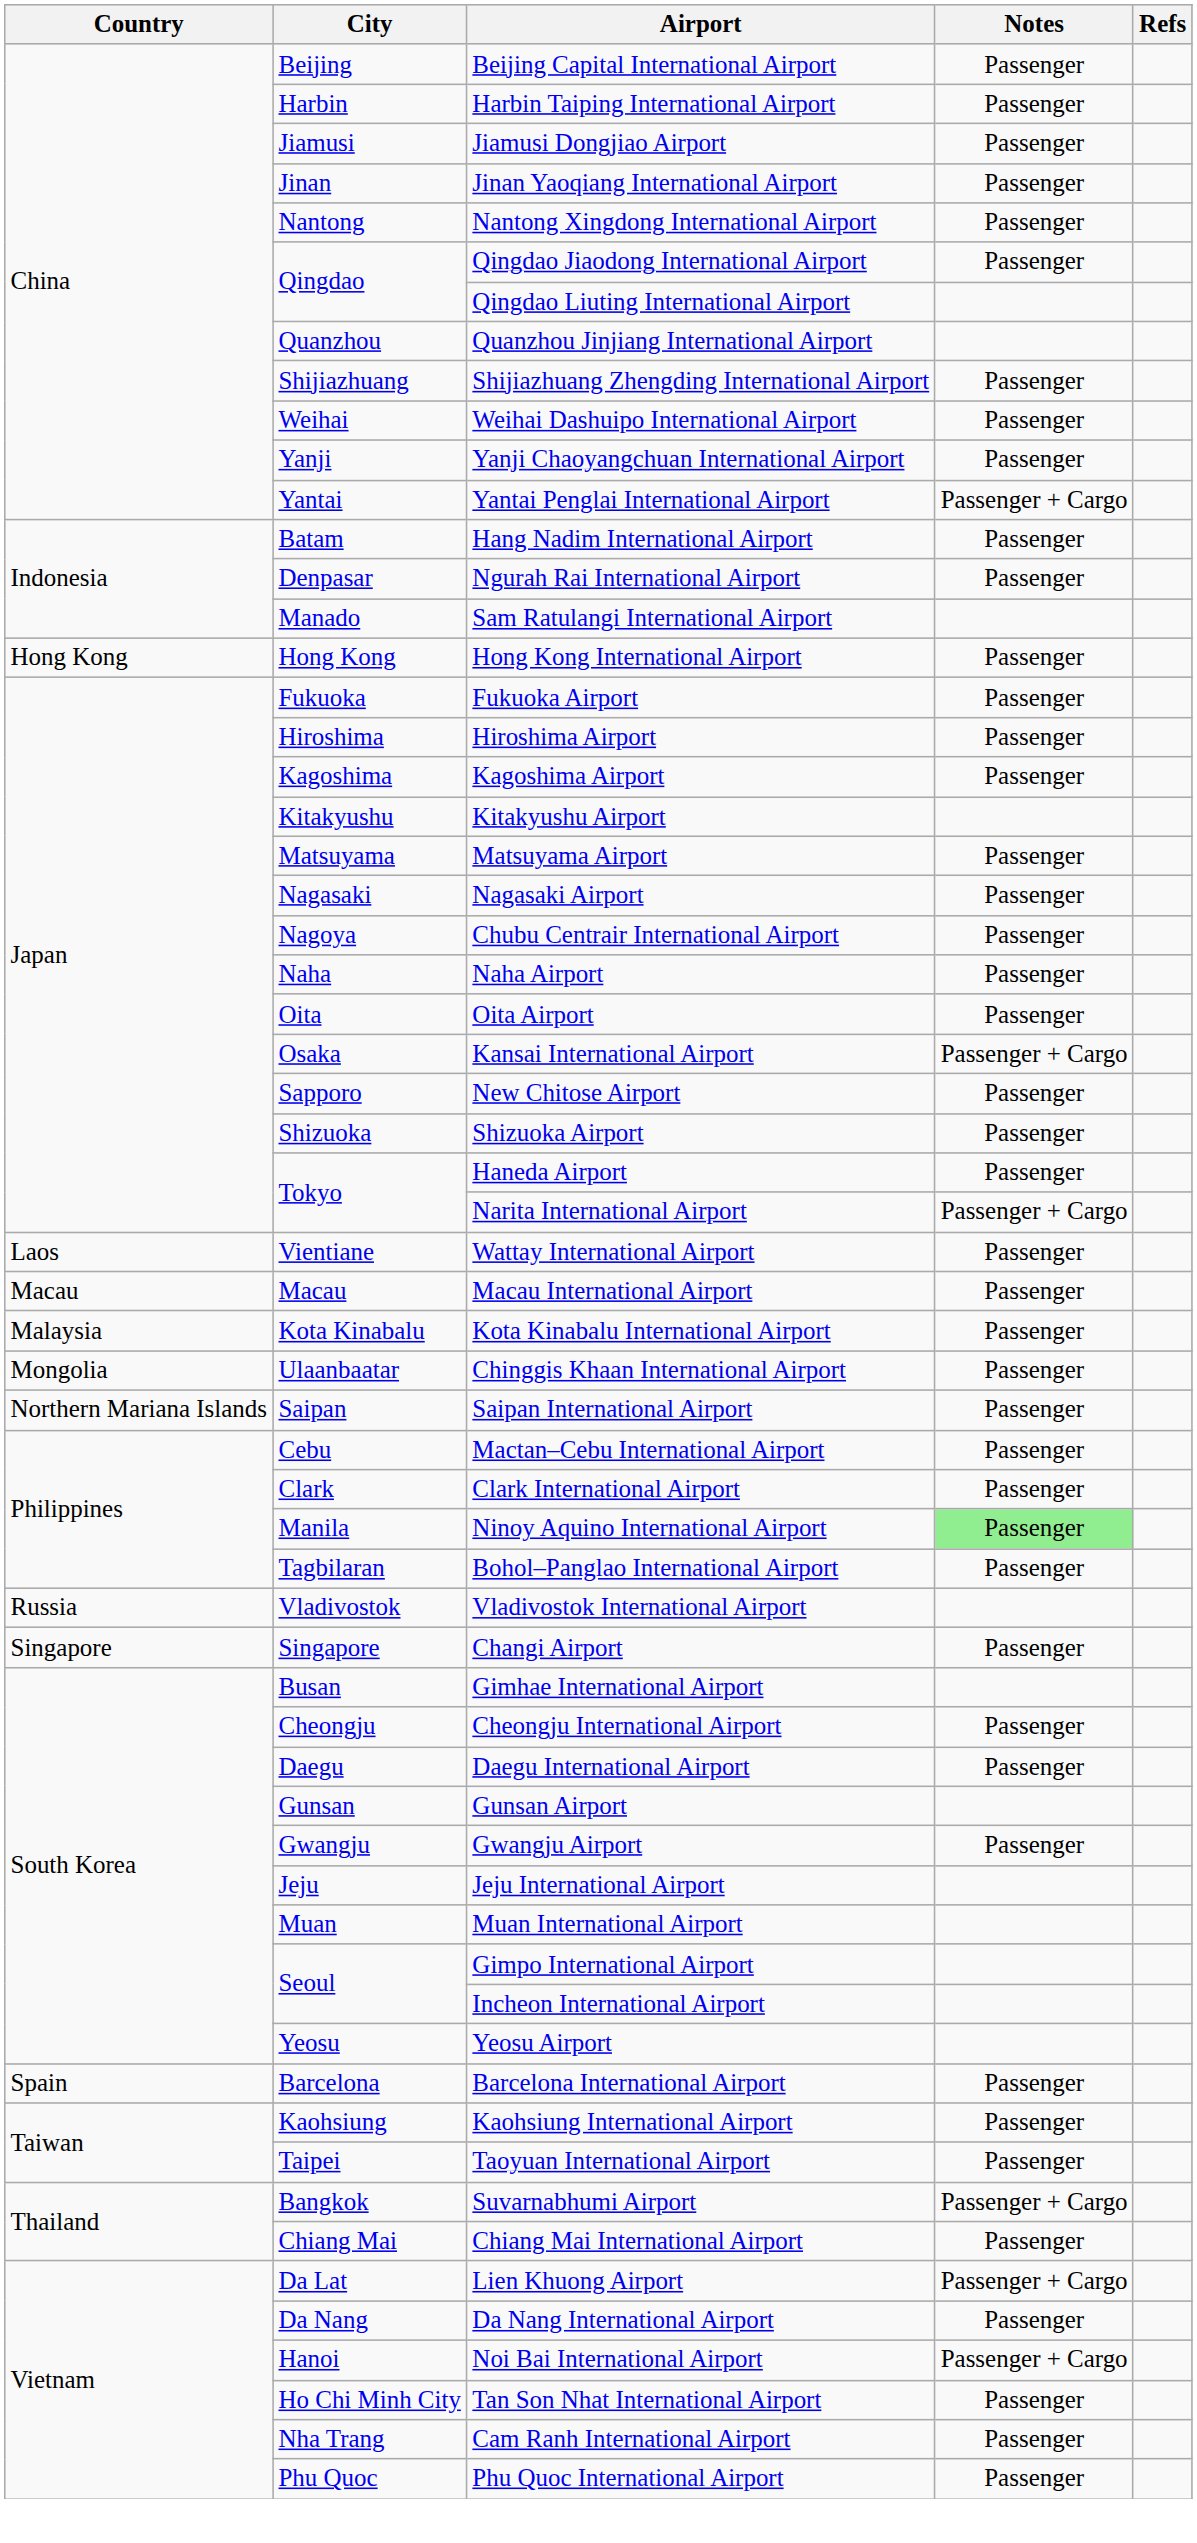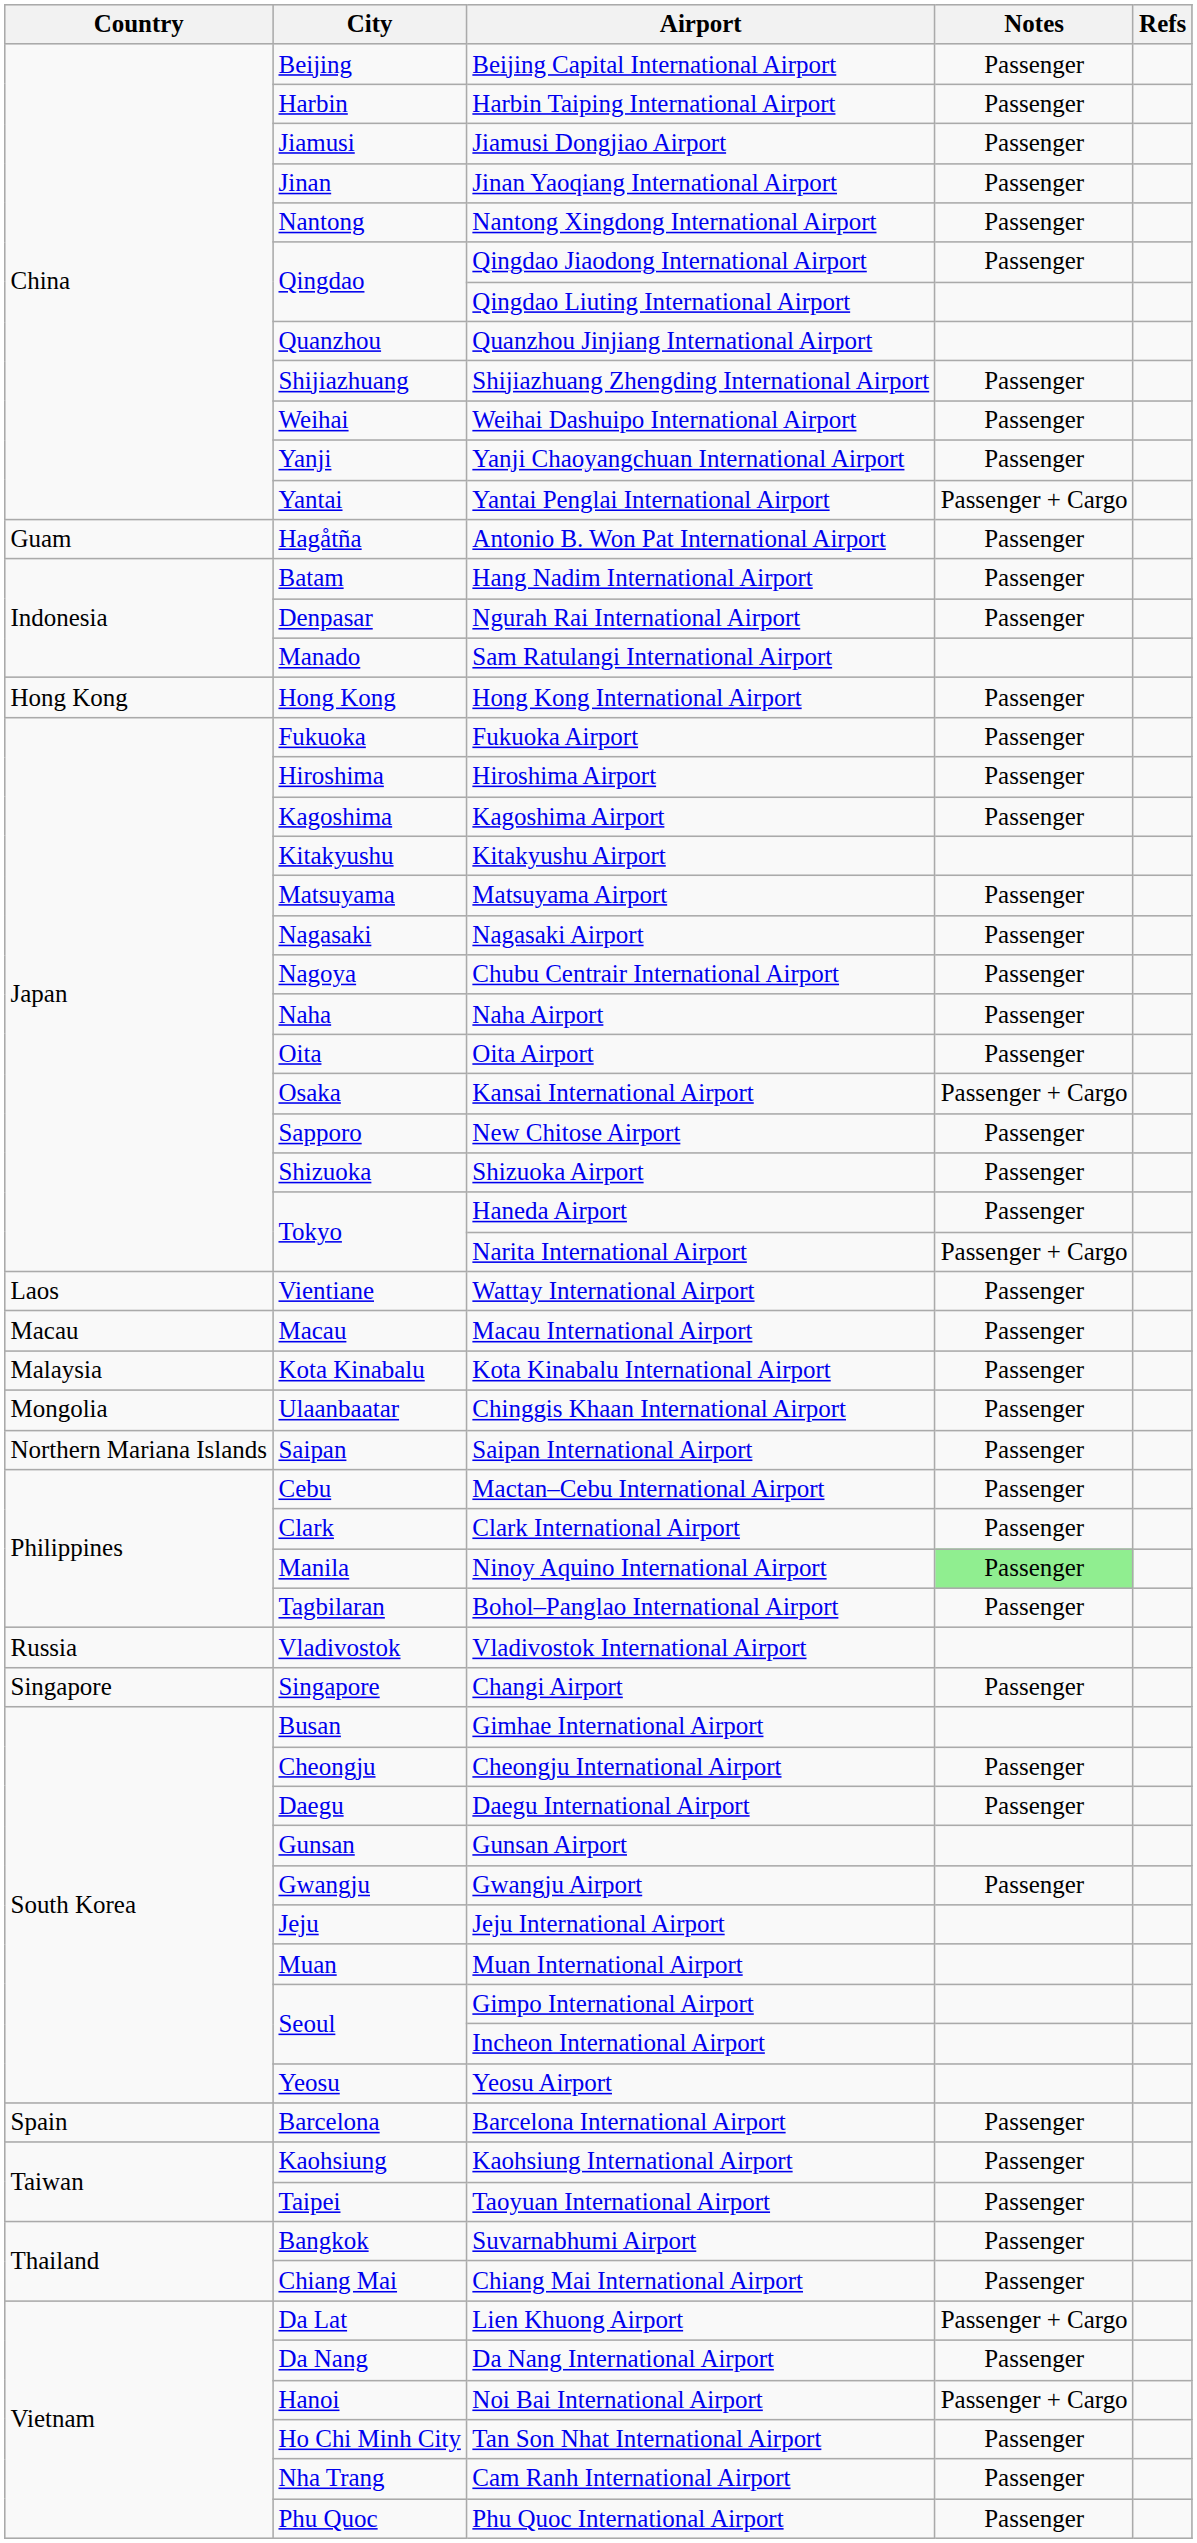 <table class="sortable wikitable">
 <tr>
 <th>Country</th>
 <th>City</th>
 <th>Airport</th>
 <th>Notes</th>
 <th class="unsortable">Refs</th>
 </tr>
 <tr>
 <td rowspan="12">China</td>
 <td><a href='#'>Beijing</a></td>
 <td><a href='#'>Beijing Capital International Airport</a></td>
 <td align=center>Passenger</td>
 <td align=center></td>
 </tr>
 <tr>
 <td><a href='#'>Harbin</a></td>
 <td><a href='#'>Harbin Taiping International Airport</a></td>
 <td align=center>Passenger</td>
 <td align=center></td>
 </tr>
 <tr>
 <td><a href='#'>Jiamusi</a></td>
 <td><a href='#'>Jiamusi Dongjiao Airport</a></td>
 <td align=center>Passenger</td>
 <td align=center></td>
 </tr>
 <tr>
 <td><a href='#'>Jinan</a></td>
 <td><a href='#'>Jinan Yaoqiang International Airport</a></td>
 <td align=center>Passenger</td>
 <td align=center></td>
 </tr>
 <tr>
 <td><a href='#'>Nantong</a></td>
 <td><a href='#'>Nantong Xingdong International Airport</a></td>
 <td align=center>Passenger</td>
 <td align=center></td>
 </tr>
 <tr>
 <td rowspan="2"><a href='#'>Qingdao</a></td>
 <td><a href='#'>Qingdao Jiaodong International Airport</a></td>
 <td align=center>Passenger</td>
 <td align=center></td>
 </tr>
 <tr>
 <td><a href='#'>Qingdao Liuting International Airport</a></td>
 <td></td>
 <td align=center></td>
 </tr>
 <tr>
 <td><a href='#'>Quanzhou</a></td>
 <td><a href='#'>Quanzhou Jinjiang International Airport</a></td>
 <td></td>
 <td align=center></td>
 </tr>
 <tr>
 <td><a href='#'>Shijiazhuang</a></td>
 <td><a href='#'>Shijiazhuang Zhengding International Airport</a></td>
 <td align=center>Passenger</td>
 <td align=center></td>
 </tr>
 <tr>
 <td><a href='#'>Weihai</a></td>
 <td><a href='#'>Weihai Dashuipo International Airport</a></td>
 <td align=center>Passenger</td>
 <td align=center></td>
 </tr>
 <tr>
 <td><a href='#'>Yanji</a></td>
 <td><a href='#'>Yanji Chaoyangchuan International Airport</a></td>
 <td align=center>Passenger</td>
 <td align=center></td>
 </tr>
 <tr>
 <td><a href='#'>Yantai</a></td>
 <td><a href='#'>Yantai Penglai International Airport</a></td>
 <td align=center>Passenger + Cargo</td>
+<td align=center></td>
+</tr>
+<tr>
+<td>Guam</td>
+<td><a href='#'>Hagåtña</a></td>
+<td><a href='#'>Antonio B. Won Pat International Airport</a></td>
+<td align=center>Passenger</td>
 <td align=center></td>
 </tr>
 <tr>
 <td rowspan="3">Indonesia</td>
 <td><a href='#'>Batam</a></td>
 <td><a href='#'>Hang Nadim International Airport</a></td>
 <td align=center>Passenger</td>
 <td align=center></td>
 </tr>
 <tr>
 <td><a href='#'>Denpasar</a></td>
 <td><a href='#'>Ngurah Rai International Airport</a></td>
 <td align=center>Passenger</td>
 <td align=center></td>
 </tr>
 <tr>
 <td><a href='#'>Manado</a></td>
 <td><a href='#'>Sam Ratulangi International Airport</a></td>
 <td></td>
 <td align=center></td>
 </tr>
 <tr>
 <td>Hong Kong</td>
 <td><a href='#'>Hong Kong</a></td>
 <td><a href='#'>Hong Kong International Airport</a></td>
 <td align=center>Passenger</td>
 <td align=center></td>
 </tr>
 <tr>
 <td rowspan="14">Japan</td>
 <td><a href='#'>Fukuoka</a></td>
 <td><a href='#'>Fukuoka Airport</a></td>
 <td align=center>Passenger</td>
 <td align=center></td>
 </tr>
 <tr>
 <td><a href='#'>Hiroshima</a></td>
 <td><a href='#'>Hiroshima Airport</a></td>
 <td align=center>Passenger</td>
 <td align=center></td>
 </tr>
 <tr>
 <td><a href='#'>Kagoshima</a></td>
 <td><a href='#'>Kagoshima Airport</a></td>
 <td align=center>Passenger</td>
 <td align=center></td>
 </tr>
 <tr>
 <td><a href='#'>Kitakyushu</a></td>
 <td><a href='#'>Kitakyushu Airport</a></td>
 <td></td>
 <td align=center></td>
 </tr>
 <tr>
 <td><a href='#'>Matsuyama</a></td>
 <td><a href='#'>Matsuyama Airport</a></td>
 <td align=center>Passenger</td>
 <td align=center></td>
 </tr>
 <tr>
 <td><a href='#'>Nagasaki</a></td>
 <td><a href='#'>Nagasaki Airport</a></td>
 <td align=center>Passenger</td>
 <td align=center></td>
 </tr>
 <tr>
 <td><a href='#'>Nagoya</a></td>
 <td><a href='#'>Chubu Centrair International Airport</a></td>
 <td align=center>Passenger</td>
 <td align=center></td>
 </tr>
 <tr>
 <td><a href='#'>Naha</a></td>
 <td><a href='#'>Naha Airport</a></td>
 <td align=center>Passenger</td>
 <td align=center></td>
 </tr>
 <tr>
 <td><a href='#'>Oita</a></td>
 <td><a href='#'>Oita Airport</a></td>
 <td align=center>Passenger</td>
 <td align=center></td>
 </tr>
 <tr>
 <td><a href='#'>Osaka</a></td>
 <td><a href='#'>Kansai International Airport</a></td>
 <td align=center>Passenger + Cargo</td>
 <td align=center></td>
 </tr>
 <tr>
 <td><a href='#'>Sapporo</a></td>
 <td><a href='#'>New Chitose Airport</a></td>
 <td align=center>Passenger</td>
 <td align=center></td>
 </tr>
 <tr>
 <td><a href='#'>Shizuoka</a></td>
 <td><a href='#'>Shizuoka Airport</a></td>
 <td align=center>Passenger</td>
 <td align=center></td>
 </tr>
 <tr>
 <td rowspan="2"><a href='#'>Tokyo</a></td>
 <td><a href='#'>Haneda Airport</a></td>
 <td align=center>Passenger</td>
 <td align=center></td>
 </tr>
 <tr>
 <td><a href='#'>Narita International Airport</a></td>
 <td align=center>Passenger + Cargo</td>
 <td align=center></td>
 </tr>
 <tr>
 <td>Laos</td>
 <td><a href='#'>Vientiane</a></td>
 <td><a href='#'>Wattay International Airport</a></td>
 <td align=center>Passenger</td>
 <td align=center></td>
 </tr>
 <tr>
 <td>Macau</td>
 <td><a href='#'>Macau</a></td>
 <td><a href='#'>Macau International Airport</a></td>
 <td align=center>Passenger</td>
 <td align=center></td>
 </tr>
 <tr>
 <td>Malaysia</td>
 <td><a href='#'>Kota Kinabalu</a></td>
 <td><a href='#'>Kota Kinabalu International Airport</a></td>
 <td align=center>Passenger</td>
 <td align=center></td>
 </tr>
 <tr>
 <td>Mongolia</td>
 <td><a href='#'>Ulaanbaatar</a></td>
 <td><a href='#'>Chinggis Khaan International Airport</a></td>
 <td align=center>Passenger</td>
 <td align=center></td>
 </tr>
 <tr>
 <td>Northern Mariana Islands</td>
 <td><a href='#'>Saipan</a></td>
 <td><a href='#'>Saipan International Airport</a></td>
 <td align=center>Passenger</td>
 <td align=center></td>
 </tr>
 <tr>
 <td rowspan="4">Philippines</td>
 <td><a href='#'>Cebu</a></td>
 <td><a href='#'>Mactan–Cebu International Airport</a></td>
 <td align=center>Passenger</td>
 <td align=center></td>
 </tr>
 <tr>
 <td><a href='#'>Clark</a></td>
 <td><a href='#'>Clark International Airport</a></td>
 <td align=center>Passenger</td>
 <td align=center></td>
 </tr>
 <tr>
 <td><a href='#'>Manila</a></td>
 <td><a href='#'>Ninoy Aquino International Airport</a></td>
 <td align=center style="background: lightgreen;">Passenger</td>
 <td align=center></td>
 </tr>
 <tr>
 <td><a href='#'>Tagbilaran</a></td>
 <td><a href='#'>Bohol–Panglao International Airport</a></td>
 <td align=center>Passenger</td>
 <td align=center></td>
 </tr>
 <tr>
 <td>Russia</td>
 <td><a href='#'>Vladivostok</a></td>
 <td><a href='#'>Vladivostok International Airport</a></td>
 <td></td>
 <td align=center></td>
 </tr>
 <tr>
 <td>Singapore</td>
 <td><a href='#'>Singapore</a></td>
 <td><a href='#'>Changi Airport</a></td>
 <td align=center>Passenger</td>
 <td align=center></td>
 </tr>
 <tr>
 <td rowspan="10">South Korea</td>
 <td><a href='#'>Busan</a></td>
 <td><a href='#'>Gimhae International Airport</a></td>
 <td></td>
 <td align=center></td>
 </tr>
 <tr>
 <td><a href='#'>Cheongju</a></td>
 <td><a href='#'>Cheongju International Airport</a></td>
 <td align=center>Passenger</td>
 <td align=center></td>
 </tr>
 <tr>
 <td><a href='#'>Daegu</a></td>
 <td><a href='#'>Daegu International Airport</a></td>
 <td align=center>Passenger</td>
 <td align=center></td>
 </tr>
 <tr>
 <td><a href='#'>Gunsan</a></td>
 <td><a href='#'>Gunsan Airport</a></td>
 <td></td>
 <td align=center></td>
 </tr>
 <tr>
 <td><a href='#'>Gwangju</a></td>
 <td><a href='#'>Gwangju Airport</a></td>
 <td align=center>Passenger</td>
 <td align=center></td>
 </tr>
 <tr>
 <td><a href='#'>Jeju</a></td>
 <td><a href='#'>Jeju International Airport</a></td>
 <td></td>
 <td align=center></td>
 </tr>
 <tr>
 <td><a href='#'>Muan</a></td>
 <td><a href='#'>Muan International Airport</a></td>
 <td></td>
 <td align=center></td>
 </tr>
 <tr>
 <td rowspan="2"><a href='#'>Seoul</a></td>
 <td><a href='#'>Gimpo International Airport</a></td>
 <td></td>
 <td align=center></td>
 </tr>
 <tr>
 <td><a href='#'>Incheon International Airport</a></td>
 <td></td>
 <td align=center></td>
 </tr>
 <tr>
 <td><a href='#'>Yeosu</a></td>
 <td><a href='#'>Yeosu Airport</a></td>
 <td></td>
 <td align=center></td>
 </tr>
 <tr>
 <td>Spain</td>
 <td><a href='#'>Barcelona</a></td>
 <td><a href='#'>Barcelona International Airport</a></td>
 <td align=center>Passenger</td>
 <td align=center></td>
 </tr>
 <tr>
 <td rowspan="2">Taiwan</td>
 <td><a href='#'>Kaohsiung</a></td>
 <td><a href='#'>Kaohsiung International Airport</a></td>
 <td align=center>Passenger</td>
 <td align=center></td>
 </tr>
 <tr>
 <td><a href='#'>Taipei</a></td>
 <td><a href='#'>Taoyuan International Airport</a></td>
 <td align=center>Passenger</td>
 <td align=center></td>
 </tr>
 <tr>
 <td rowspan="2">Thailand</td>
 <td><a href='#'>Bangkok</a></td>
 <td><a href='#'>Suvarnabhumi Airport</a></td>
-<td align=center>Passenger + Cargo</td>
+<td align=center>Passenger</td>
 <td align=center></td>
 </tr>
 <tr>
 <td><a href='#'>Chiang Mai</a></td>
 <td><a href='#'>Chiang Mai International Airport</a></td>
 <td align=center>Passenger</td>
 <td align=center></td>
 </tr>
 <tr>
 <td rowspan="6">Vietnam</td>
 <td><a href='#'>Da Lat</a></td>
 <td><a href='#'>Lien Khuong Airport</a></td>
 <td align=center>Passenger + Cargo</td>
 <td align=center></td>
 </tr>
 <tr>
 <td><a href='#'>Da Nang</a></td>
 <td><a href='#'>Da Nang International Airport</a></td>
 <td align=center>Passenger</td>
 <td align=center></td>
 </tr>
 <tr>
 <td><a href='#'>Hanoi</a></td>
 <td><a href='#'>Noi Bai International Airport</a></td>
 <td align=center>Passenger + Cargo</td>
 <td align=center></td>
 </tr>
 <tr>
 <td><a href='#'>Ho Chi Minh City</a></td>
 <td><a href='#'>Tan Son Nhat International Airport</a></td>
 <td align=center>Passenger</td>
 <td align=center></td>
 </tr>
 <tr>
 <td><a href='#'>Nha Trang</a></td>
 <td><a href='#'>Cam Ranh International Airport</a></td>
 <td align=center>Passenger</td>
 <td align=center></td>
 </tr>
 <tr>
 <td><a href='#'>Phu Quoc</a></td>
 <td><a href='#'>Phu Quoc International Airport</a></td>
 <td align=center>Passenger</td>
 <td align=center></td>
 </tr>
 </table>
